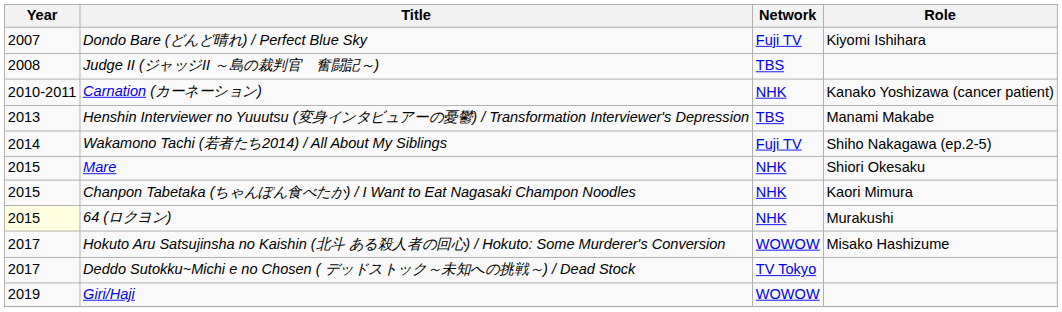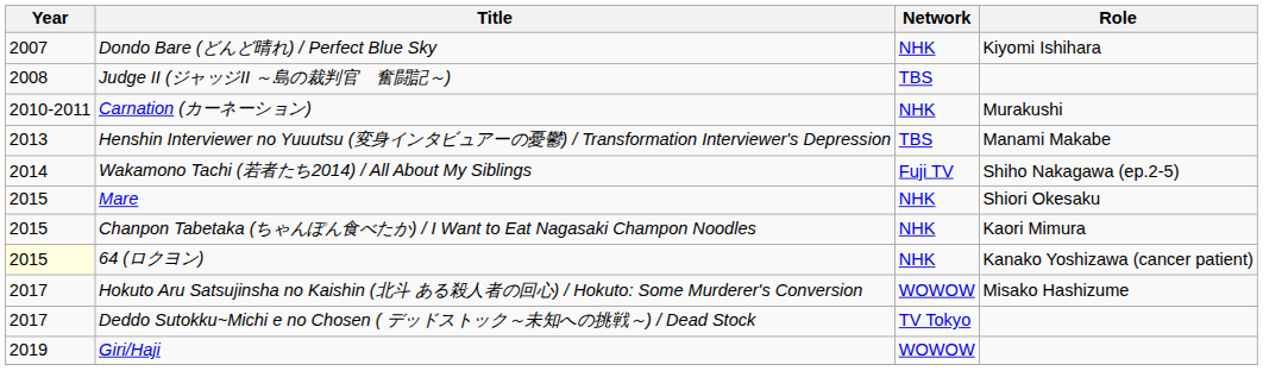 <table class="wikitable">
 <tr>
 <th>Year</th>
 <th>Title</th>
 <th>Network</th>
 <th>Role</th>
 </tr>
 <tr>
 <td>2007</td>
 <td><em>Dondo Bare (どんど晴れ) / Perfect Blue Sky</em></td>
-<td><a href='#'>Fuji TV</a></td>
+<td><a href='#'>NHK</a></td>
 <td>Kiyomi Ishihara</td>
 </tr>
 <tr>
 <td>2008</td>
 <td><em>Judge II (ジャッジII ～島の裁判官　奮闘記～)</em></td>
 <td><a href='#'>TBS</a></td>
 <td></td>
 </tr>
 <tr>
 <td>2010-2011</td>
 <td><em><a href='#'>Carnation</a> (カーネーション)</em></td>
 <td><a href='#'>NHK</a></td>
-<td>Kanako Yoshizawa (cancer patient)</td>
+<td>Murakushi</td>
 </tr>
 <tr>
 <td>2013</td>
 <td><em>Henshin Interviewer no Yuuutsu (変身インタビュアーの憂鬱) / Transformation Interviewer's Depression</em></td>
 <td><a href='#'>TBS</a></td>
 <td>Manami Makabe</td>
 </tr>
 <tr>
 <td>2014</td>
 <td><em>Wakamono Tachi (若者たち2014) / All About My Siblings</em></td>
 <td><a href='#'>Fuji TV</a></td>
 <td>Shiho Nakagawa (ep.2-5)</td>
 </tr>
 <tr>
 <td>2015</td>
 <td><em><a href='#'>Mare</a></em></td>
 <td><a href='#'>NHK</a></td>
 <td>Shiori Okesaku</td>
 </tr>
 <tr>
 <td>2015</td>
 <td><em>Chanpon Tabetaka (ちゃんぽん食べたか) / I Want to Eat Nagasaki Champon Noodles</em></td>
 <td><a href='#'>NHK</a></td>
 <td>Kaori Mimura</td>
 </tr>
 <tr>
 <td style="background: lightyellow;">2015</td>
 <td><em>64 (ロクヨン)</em></td>
 <td><a href='#'>NHK</a></td>
-<td>Murakushi</td>
+<td>Kanako Yoshizawa (cancer patient)</td>
 </tr>
 <tr>
 <td>2017</td>
 <td><em>Hokuto Aru Satsujinsha no Kaishin (北斗 ある殺人者の回心) / Hokuto: Some Murderer's Conversion</em></td>
 <td><a href='#'>WOWOW</a></td>
 <td>Misako Hashizume</td>
 </tr>
 <tr>
 <td>2017</td>
 <td><em>Deddo Sutokku~Michi e no Chosen ( デッドストック～未知への挑戦～) / Dead Stock</em></td>
 <td><a href='#'>TV Tokyo</a></td>
 <td></td>
 </tr>
 <tr>
 <td>2019</td>
 <td><em><a href='#'>Giri/Haji</a></em></td>
 <td><a href='#'>WOWOW</a></td>
 <td></td>
 </tr>
 <tr>
 </tr>
 </table>
